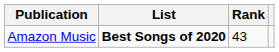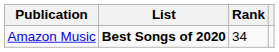 <table class="wikitable sortable plainrowheaders">
 <tr>
 <th scope="col">Publication</th>
 <th scope="col">List</th>
 <th scope="col">Rank</th>
 <th scope="col"></th>
 </tr>
 <tr>
 <td><a href='#'>Amazon Music</a></td>
 <td><strong>Best Songs of 2020</strong></td>
-<td>43</td>
+<td>34</td>
 <td align="center"></td>
 </tr>
 </table>
